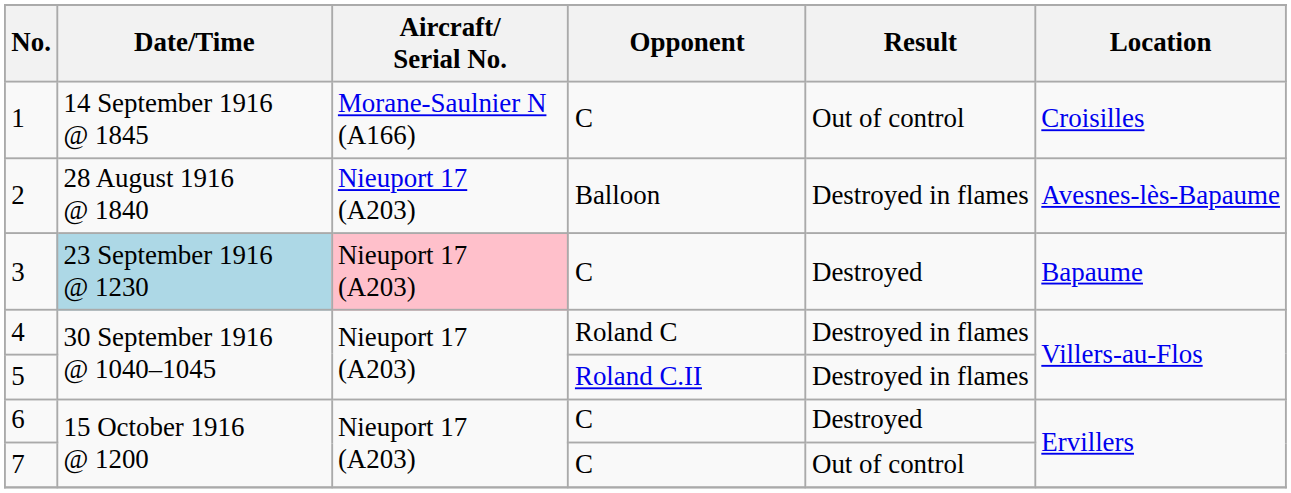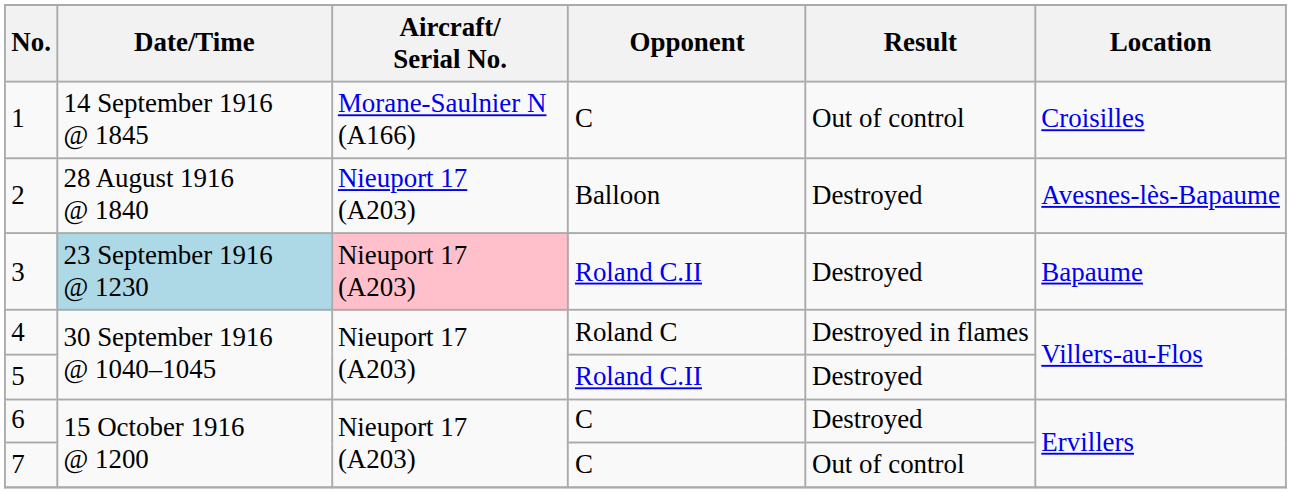 <table class="wikitable" style="font-size:90%;">
 <tr>
 </tr>
 <tr>
 <th>No.</th>
 <th width="140">Date/Time</th>
 <th width="120">Aircraft/<br>Serial No.</th>
 <th width="120">Opponent</th>
 <th>Result</th>
 <th>Location</th>
 </tr>
 <tr>
 <td>1</td>
 <td>14 September 1916<br>@ 1845</td>
 <td><a href='#'>Morane-Saulnier N</a><br>(A166)</td>
 <td>C</td>
 <td>Out of control</td>
 <td><a href='#'>Croisilles</a></td>
 </tr>
 <tr>
 <td>2</td>
 <td>28 August 1916<br>@ 1840</td>
 <td><a href='#'>Nieuport 17</a><br>(A203)</td>
 <td>Balloon</td>
-<td>Destroyed in flames</td>
+<td>Destroyed</td>
 <td><a href='#'>Avesnes-lès-Bapaume</a></td>
 </tr>
 <tr>
 <td>3</td>
 <td style="background: lightblue;">23 September 1916<br>@ 1230</td>
 <td style="background: pink;">Nieuport 17<br>(A203)</td>
-<td>C</td>
+<td><a href='#'>Roland C.II</a></td>
 <td>Destroyed</td>
 <td><a href='#'>Bapaume</a></td>
 </tr>
 <tr>
 <td>4</td>
 <td rowspan="2">30 September 1916<br>@ 1040–1045</td>
 <td rowspan="2">Nieuport 17<br>(A203)</td>
 <td>Roland C</td>
 <td>Destroyed in flames</td>
 <td rowspan="2"><a href='#'>Villers-au-Flos</a></td>
 </tr>
 <tr>
 <td>5</td>
 <td><a href='#'>Roland C.II</a></td>
-<td>Destroyed in flames</td>
+<td>Destroyed</td>
 </tr>
 <tr>
 <td>6</td>
 <td rowspan="2">15 October 1916<br>@ 1200</td>
 <td rowspan="2">Nieuport 17<br>(A203)</td>
 <td>C</td>
 <td>Destroyed</td>
 <td rowspan="2"><a href='#'>Ervillers</a></td>
 </tr>
 <tr>
 <td>7</td>
 <td>C</td>
 <td>Out of control</td>
 </tr>
 <tr>
 </tr>
 </table>
